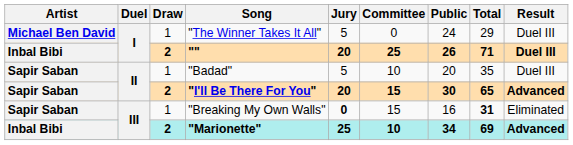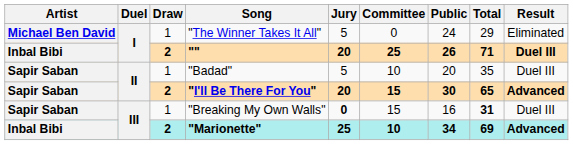 <table class="sortable wikitable plainrowheaders" style="margin: 1em auto 1em auto; text-align:center;">
 <tr>
 <th scope="col">Artist</th>
 <th>Duel</th>
 <th scope="col">Draw</th>
 <th scope="col">Song</th>
 <th scope="col">Jury</th>
 <th scope="col">Committee</th>
 <th scope="col">Public</th>
 <th scope="col">Total</th>
 <th scope="col">Result</th>
 </tr>
 <tr>
 <th scope="row" style="text-align:left"><a href='#'>Michael Ben David</a></th>
 <th scope="row" style="text-align:center" rowspan="2">I</th>
 <td>1</td>
 <td align=left>"<a href='#'>The Winner Takes It All</a>"</td>
 <td>5</td>
 <td>0</td>
 <td>24</td>
 <td>29</td>
-<td>Duel III</td>
+<td>Eliminated</td>
 </tr>
 <tr style="font-weight:bold; background:navajowhite;">
 <th scope="row" style="text-align:left">Inbal Bibi</th>
 <td>2</td>
 <td align=left>"" </td>
 <td>20</td>
 <td>25</td>
 <td>26</td>
 <td>71</td>
 <td>Duel III</td>
 </tr>
 <tr>
 <th scope="row" style="text-align:left">Sapir Saban</th>
 <th scope="row" style="text-align:center" rowspan="2">II</th>
 <td>1</td>
 <td align=left>"Badad" </td>
 <td>5</td>
 <td>10</td>
 <td>20</td>
 <td>35</td>
 <td>Duel III</td>
 </tr>
 <tr style="font-weight:bold; background:navajowhite;">
 <th scope="row" style="text-align:left">Sapir Saban</th>
 <td>2</td>
 <td align=left>"<a href='#'>I'll Be There For You</a>"</td>
 <td>20</td>
 <td>15</td>
 <td>30</td>
 <td>65</td>
 <td>Advanced</td>
 </tr>
 <tr>
 <th scope="row" style="text-align:left">Sapir Saban</th>
 <th scope="row" style="text-align:center" rowspan="2">III</th>
 <td>1</td>
 <td align=left>"Breaking My Own Walls"</td>
 <td><strong>0</strong></td>
 <td>15</td>
 <td>16</td>
 <td><strong>31</strong></td>
-<td>Eliminated</td>
+<td>Duel III</td>
 </tr>
 <tr style="font-weight:bold; background:paleturquoise;">
 <th scope="row" style="text-align:left">Inbal Bibi</th>
 <td>2</td>
 <td align=left>"Marionette"</td>
 <td>25</td>
 <td>10</td>
 <td>34</td>
 <td>69</td>
 <td>Advanced</td>
 </tr>
 </table>
